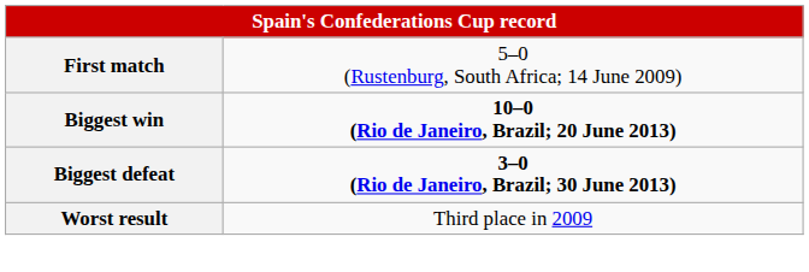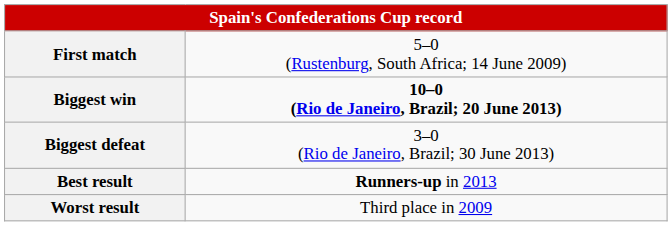 <table class="wikitable collapsible collapsed" style="width:50%;text-align:center">
 <tr>
 <th style="background:#c00;color:white" colspan=2><strong>Spain's Confederations Cup record</strong></th>
 </tr>
 <tr>
 <th>First match</th>
 <td> 5–0 <br>(<a href='#'>Rustenburg</a>, South Africa; 14 June 2009)</td>
 </tr>
 <tr>
 <th>Biggest win</th>
 <td><strong> 10–0 <br>(<a href='#'>Rio de Janeiro</a>, Brazil; 20 June 2013)</strong></td>
 </tr>
 <tr>
 <th>Biggest defeat</th>
-<td><strong> 3–0 <br>(<a href='#'>Rio de Janeiro</a>, Brazil; 30 June 2013)</strong></td>
+<td> 3–0 <br>(<a href='#'>Rio de Janeiro</a>, Brazil; 30 June 2013)</td>
+</tr>
+<tr>
+<th>Best result</th>
+<td><strong>Runners-up</strong> in <a href='#'>2013</a></td>
 </tr>
 <tr>
 <th>Worst result</th>
 <td>Third place in <a href='#'>2009</a></td>
 </tr>
 </table>
